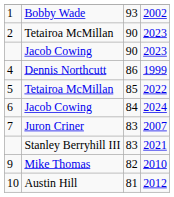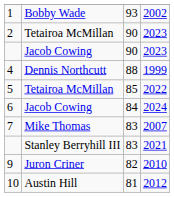 <table class="wikitable">
 <tr>
 </tr>
 <tr>
 <td>1</td>
 <td><a href='#'>Bobby Wade</a></td>
 <td>93</td>
 <td><a href='#'>2002</a></td>
 </tr>
 <tr>
 <td>2</td>
 <td>Tetairoa McMillan</td>
 <td>90</td>
 <td><a href='#'>2023</a></td>
 </tr>
 <tr>
 <td></td>
 <td><a href='#'>Jacob Cowing</a></td>
 <td>90</td>
 <td><a href='#'>2023</a></td>
 </tr>
 <tr>
 <td>4</td>
 <td><a href='#'>Dennis Northcutt</a></td>
-<td>86</td>
+<td>88</td>
 <td><a href='#'>1999</a></td>
 </tr>
 <tr>
 <td>5</td>
 <td><a href='#'>Tetairoa McMillan</a></td>
 <td>85</td>
 <td><a href='#'>2022</a></td>
 </tr>
 <tr>
 <td>6</td>
 <td><a href='#'>Jacob Cowing</a></td>
 <td>84</td>
 <td><a href='#'>2024</a></td>
 </tr>
 <tr>
 <td>7</td>
-<td><a href='#'>Juron Criner</a></td>
+<td><a href='#'>Mike Thomas</a></td>
 <td>83</td>
 <td><a href='#'>2007</a></td>
 </tr>
 <tr>
 <td></td>
 <td>Stanley Berryhill III</td>
 <td>83</td>
 <td><a href='#'>2021</a></td>
 </tr>
 <tr>
 <td>9</td>
-<td><a href='#'>Mike Thomas</a></td>
+<td><a href='#'>Juron Criner</a></td>
 <td>82</td>
 <td><a href='#'>2010</a></td>
 </tr>
 <tr>
 <td>10</td>
 <td>Austin Hill</td>
 <td>81</td>
 <td><a href='#'>2012</a></td>
 </tr>
 </table>
